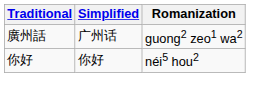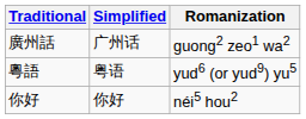 <table class="wikitable">
 <tr>
 <th><a href='#'>Traditional</a></th>
 <th><a href='#'>Simplified</a></th>
 <th>Romanization</th>
 </tr>
 <tr>
 <td>廣州話</td>
 <td>广州话</td>
 <td>guong<sup>2</sup> zeo<sup>1</sup> wa<sup>2</sup></td>
 </tr>
 <tr>
+<td>粵語</td>
+<td>粤语</td>
+<td>yud<sup>6</sup> (or yud<sup>9</sup>) yu<sup>5</sup></td>
+</tr>
+<tr>
 <td>你好</td>
 <td>你好</td>
 <td>néi<sup>5</sup> hou<sup>2</sup></td>
 </tr>
 </table>
